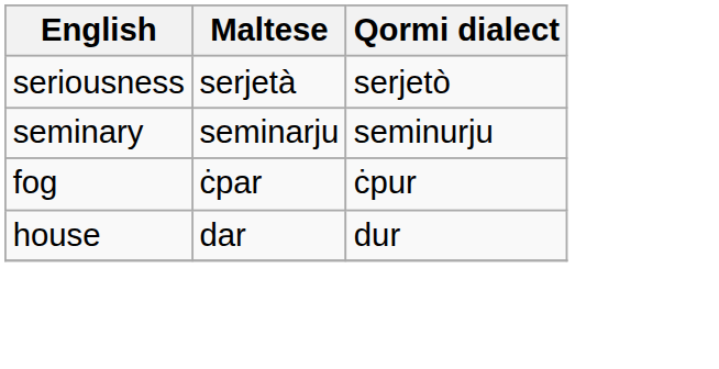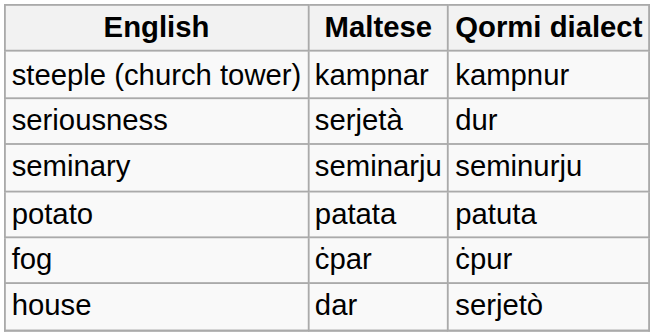 <table class="wikitable">
 <tr>
 <th>English</th>
 <th>Maltese</th>
 <th>Qormi dialect</th>
 </tr>
 <tr>
+<td>steeple (church tower)</td>
+<td>kampnar</td>
+<td>kampnur</td>
+</tr>
+<tr>
 <td>seriousness</td>
 <td>serjetà</td>
-<td>serjetò</td>
+<td>dur</td>
 </tr>
 <tr>
 <td>seminary</td>
 <td>seminarju</td>
 <td>seminurju</td>
+</tr>
+<tr>
+<td>potato</td>
+<td>patata</td>
+<td>patuta</td>
 </tr>
 <tr>
 <td>fog</td>
 <td>ċpar</td>
 <td>ċpur</td>
 </tr>
 <tr>
 <td>house</td>
 <td>dar</td>
-<td>dur</td>
+<td>serjetò</td>
 </tr>
 <tr>
 </tr>
 </table>
